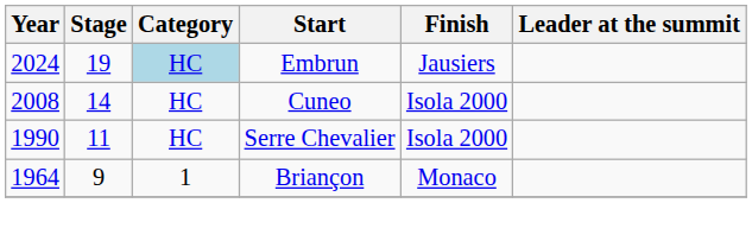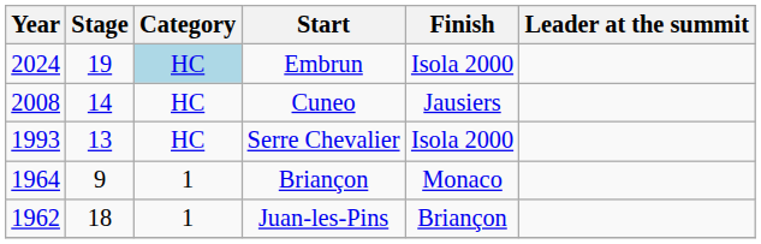 <table class="wikitable" style="text-align: center;">
 <tr>
 <th>Year</th>
 <th>Stage</th>
 <th>Category</th>
 <th>Start</th>
 <th>Finish</th>
 <th>Leader at the summit</th>
 </tr>
 <tr>
 <td><a href='#'>2024</a></td>
 <td><a href='#'>19</a></td>
 <td style="background: lightblue;"><a href='#'>HC</a></td>
 <td><a href='#'>Embrun</a></td>
-<td><a href='#'>Jausiers</a></td>
+<td><a href='#'>Isola 2000</a></td>
 <td align=left></td>
 </tr>
 <tr>
 <td><a href='#'>2008</a></td>
 <td><a href='#'>14</a></td>
 <td><a href='#'>HC</a></td>
 <td><a href='#'>Cuneo</a></td>
-<td><a href='#'>Isola 2000</a></td>
+<td><a href='#'>Jausiers</a></td>
 <td align=left></td>
 </tr>
 <tr>
-<td><a href='#'>1990</a></td>
-<td><a href='#'>11</a></td>
+<td><a href='#'>1993</a></td>
+<td><a href='#'>13</a></td>
 <td><a href='#'>HC</a></td>
 <td><a href='#'>Serre Chevalier</a></td>
 <td><a href='#'>Isola 2000</a></td>
 <td align=left></td>
 </tr>
 <tr>
 <td><a href='#'>1964</a></td>
 <td>9</td>
 <td>1</td>
 <td><a href='#'>Briançon</a></td>
 <td><a href='#'>Monaco</a></td>
 <td align=left></td>
 </tr>
 <tr>
+<td><a href='#'>1962</a></td>
+<td>18</td>
+<td>1</td>
+<td><a href='#'>Juan-les-Pins</a></td>
+<td><a href='#'>Briançon</a></td>
+<td align=left></td>
+</tr>
+<tr>
 </tr>
 </table>
